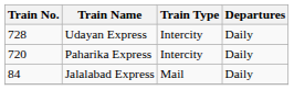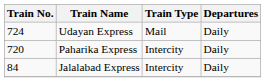 <table class="wikitable sortable">
 <tr>
 <th>Train No.</th>
 <th>Train Name</th>
 <th>Train Type</th>
 <th>Departures</th>
 </tr>
 <tr>
-<td>728</td>
+<td>724</td>
 <td>Udayan Express</td>
-<td>Intercity</td>
+<td>Mail</td>
 <td>Daily</td>
 </tr>
 <tr>
 <td>720</td>
 <td>Paharika Express</td>
 <td>Intercity</td>
 <td>Daily</td>
 </tr>
 <tr>
 <td>84</td>
 <td>Jalalabad Express</td>
-<td>Mail</td>
+<td>Intercity</td>
 <td>Daily</td>
 </tr>
 <tr>
 </tr>
 </table>
